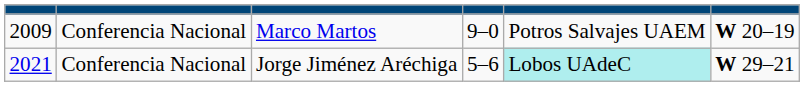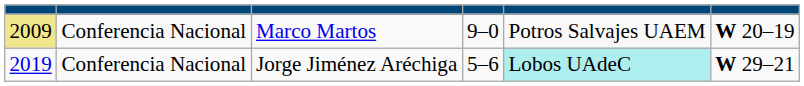 <table class="wikitable">
 <tr>
 <th style=background:#004578></th>
 <th style=background:#004578></th>
 <th style=background:#004578></th>
 <th style=background:#004578></th>
 <th style=background:#004578></th>
 <th style=background:#004578></th>
 </tr>
 <tr>
-<td>2009</td>
+<td style="background: khaki;">2009</td>
 <td>Conferencia Nacional</td>
 <td><a href='#'>Marco Martos</a></td>
 <td>9–0</td>
 <td>Potros Salvajes UAEM</td>
 <td><strong>W</strong> 20–19</td>
 </tr>
 <tr>
-<td><a href='#'>2021</a></td>
+<td><a href='#'>2019</a></td>
 <td>Conferencia Nacional</td>
 <td>Jorge Jiménez Aréchiga</td>
 <td>5–6</td>
 <td style="background: paleturquoise;">Lobos UAdeC</td>
 <td><strong>W</strong> 29–21</td>
 </tr>
 </table>
